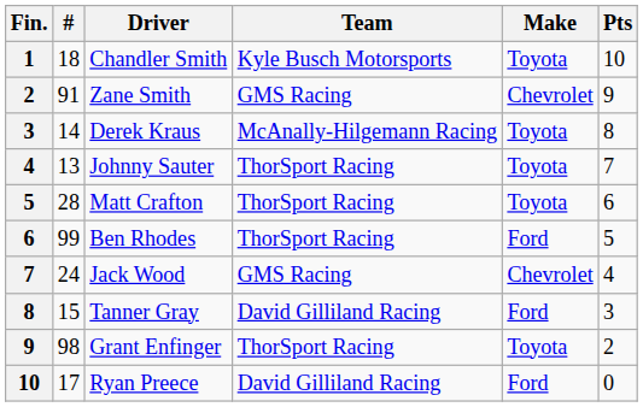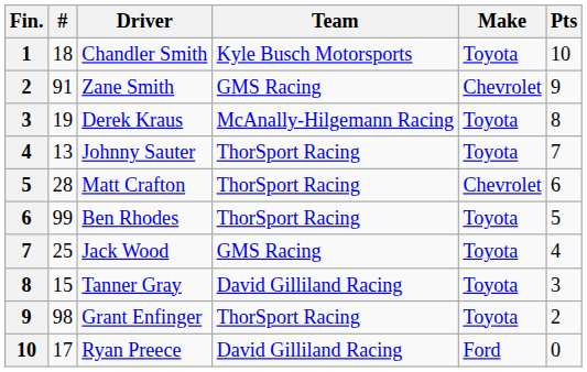 <table class="wikitable" style="font-size:95%">
 <tr>
 <th>Fin.</th>
 <th>#</th>
 <th>Driver</th>
 <th>Team</th>
 <th>Make</th>
 <th>Pts</th>
 </tr>
 <tr>
 <th>1</th>
 <td>18</td>
 <td><a href='#'>Chandler Smith</a></td>
 <td><a href='#'>Kyle Busch Motorsports</a></td>
 <td><a href='#'>Toyota</a></td>
 <td>10</td>
 </tr>
 <tr>
 <th>2</th>
 <td>91</td>
 <td><a href='#'>Zane Smith</a></td>
 <td><a href='#'>GMS Racing</a></td>
 <td><a href='#'>Chevrolet</a></td>
 <td>9</td>
 </tr>
 <tr>
 <th>3</th>
-<td>14</td>
+<td>19</td>
 <td><a href='#'>Derek Kraus</a></td>
 <td><a href='#'>McAnally-Hilgemann Racing</a></td>
 <td><a href='#'>Toyota</a></td>
 <td>8</td>
 </tr>
 <tr>
 <th>4</th>
 <td>13</td>
 <td><a href='#'>Johnny Sauter</a></td>
 <td><a href='#'>ThorSport Racing</a></td>
 <td><a href='#'>Toyota</a></td>
 <td>7</td>
 </tr>
 <tr>
 <th>5</th>
 <td>28</td>
 <td><a href='#'>Matt Crafton</a></td>
 <td><a href='#'>ThorSport Racing</a></td>
-<td><a href='#'>Toyota</a></td>
+<td><a href='#'>Chevrolet</a></td>
 <td>6</td>
 </tr>
 <tr>
 <th>6</th>
 <td>99</td>
 <td><a href='#'>Ben Rhodes</a></td>
 <td><a href='#'>ThorSport Racing</a></td>
-<td><a href='#'>Ford</a></td>
+<td><a href='#'>Toyota</a></td>
 <td>5</td>
 </tr>
 <tr>
 <th>7</th>
-<td>24</td>
+<td>25</td>
 <td><a href='#'>Jack Wood</a></td>
 <td><a href='#'>GMS Racing</a></td>
-<td><a href='#'>Chevrolet</a></td>
+<td><a href='#'>Toyota</a></td>
 <td>4</td>
 </tr>
 <tr>
 <th>8</th>
 <td>15</td>
 <td><a href='#'>Tanner Gray</a></td>
 <td><a href='#'>David Gilliland Racing</a></td>
-<td><a href='#'>Ford</a></td>
+<td><a href='#'>Toyota</a></td>
 <td>3</td>
 </tr>
 <tr>
 <th>9</th>
 <td>98</td>
 <td><a href='#'>Grant Enfinger</a></td>
 <td><a href='#'>ThorSport Racing</a></td>
 <td><a href='#'>Toyota</a></td>
 <td>2</td>
 </tr>
 <tr>
 <th>10</th>
 <td>17</td>
 <td><a href='#'>Ryan Preece</a></td>
 <td><a href='#'>David Gilliland Racing</a></td>
 <td><a href='#'>Ford</a></td>
 <td>0</td>
 </tr>
 </table>
